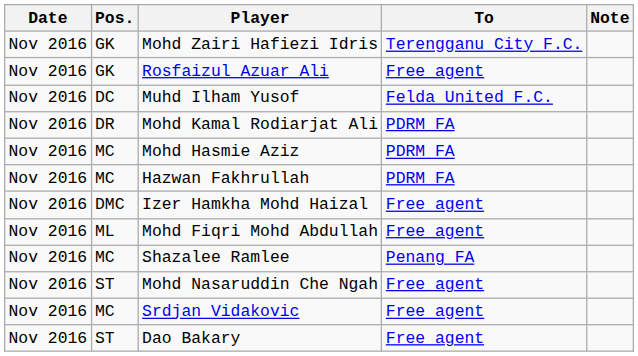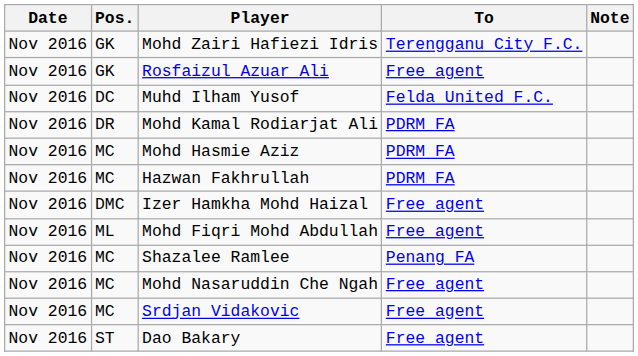 <table class="wikitable sortable">
 <tr>
 <th>Date</th>
 <th>Pos.</th>
 <th>Player</th>
 <th>To</th>
 <th>Note</th>
 </tr>
 <tr>
 <td>Nov 2016</td>
 <td>GK</td>
 <td> Mohd Zairi Hafiezi Idris</td>
 <td> <a href='#'>Terengganu City F.C.</a></td>
 <td></td>
 </tr>
 <tr>
 <td>Nov 2016</td>
 <td>GK</td>
 <td> <a href='#'>Rosfaizul Azuar Ali</a></td>
 <td><a href='#'>Free agent</a></td>
 <td></td>
 </tr>
 <tr>
 <td>Nov 2016</td>
 <td>DC</td>
 <td> Muhd Ilham Yusof</td>
 <td> <a href='#'>Felda United F.C.</a></td>
 <td></td>
 </tr>
 <tr>
 <td>Nov 2016</td>
 <td>DR</td>
 <td> Mohd Kamal Rodiarjat Ali</td>
 <td> <a href='#'>PDRM FA</a></td>
 <td></td>
 </tr>
 <tr>
 <td>Nov 2016</td>
 <td>MC</td>
 <td> Mohd Hasmie Aziz</td>
 <td> <a href='#'>PDRM FA</a></td>
 <td></td>
 </tr>
 <tr>
 <td>Nov 2016</td>
 <td>MC</td>
 <td> Hazwan Fakhrullah</td>
 <td> <a href='#'>PDRM FA</a></td>
 <td></td>
 </tr>
 <tr>
 <td>Nov 2016</td>
 <td>DMC</td>
 <td> Izer Hamkha Mohd Haizal</td>
 <td><a href='#'>Free agent</a></td>
 <td></td>
 </tr>
 <tr>
 <td>Nov 2016</td>
 <td>ML</td>
 <td> Mohd Fiqri Mohd Abdullah</td>
 <td><a href='#'>Free agent</a></td>
 <td></td>
 </tr>
 <tr>
 <td>Nov 2016</td>
 <td>MC</td>
 <td> Shazalee Ramlee</td>
 <td> <a href='#'>Penang FA</a></td>
 <td></td>
 </tr>
 <tr>
 <td>Nov 2016</td>
-<td>ST</td>
+<td>MC</td>
 <td> Mohd Nasaruddin Che Ngah</td>
 <td><a href='#'>Free agent</a></td>
 <td></td>
 </tr>
 <tr>
 <td>Nov 2016</td>
 <td>MC</td>
 <td> <a href='#'>Srdjan Vidakovic</a></td>
 <td><a href='#'>Free agent</a></td>
 <td></td>
 </tr>
 <tr>
 <td>Nov 2016</td>
 <td>ST</td>
 <td> Dao Bakary</td>
 <td><a href='#'>Free agent</a></td>
 <td></td>
 </tr>
 </table>
